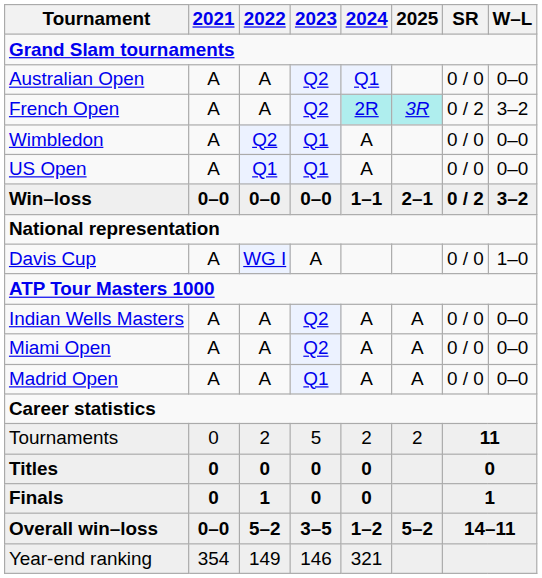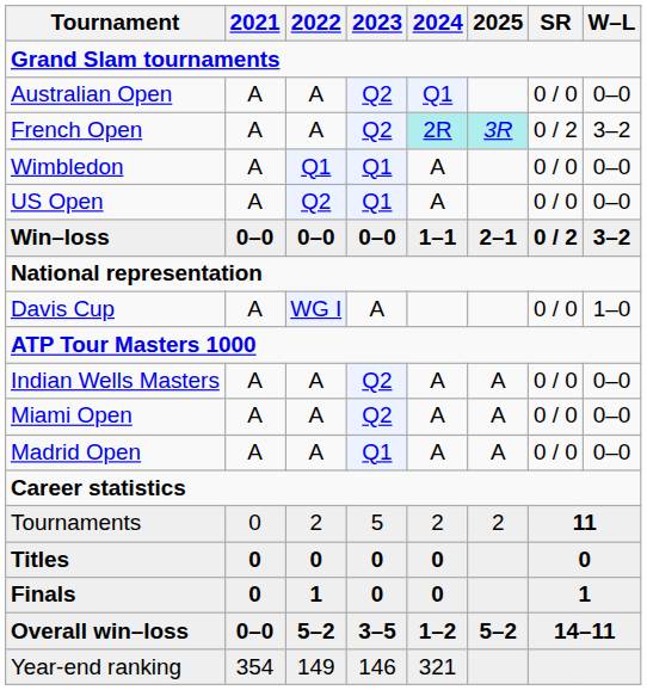 <table class=wikitable style=text-align:center>
 <tr>
 <th>Tournament</th>
 <th><a href='#'>2021</a></th>
 <th><a href='#'>2022</a></th>
 <th><a href='#'>2023</a></th>
 <th><a href='#'>2024</a></th>
 <th>2025</th>
 <th>SR</th>
 <th>W–L</th>
 </tr>
 <tr>
 <td colspan="8" align="left"><strong><a href='#'>Grand Slam tournaments</a></strong></td>
 </tr>
 <tr>
 <td align=left><a href='#'>Australian Open</a></td>
 <td>A</td>
 <td>A</td>
 <td bgcolor=ecf2ff><a href='#'>Q2</a></td>
 <td bgcolor=ecf2ff><a href='#'>Q1</a></td>
 <td></td>
 <td>0 / 0</td>
 <td>0–0</td>
 </tr>
 <tr>
 <td align=left><a href='#'>French Open</a></td>
 <td>A</td>
 <td>A</td>
 <td bgcolor=ecf2ff><a href='#'>Q2</a></td>
 <td bgcolor=afeeee><a href='#'>2R</a></td>
 <td bgcolor=afeeee><a href='#'><em>3R</em></a></td>
 <td>0 / 2</td>
 <td>3–2</td>
 </tr>
 <tr>
 <td align=left><a href='#'>Wimbledon</a></td>
 <td>A</td>
-<td bgcolor=ecf2ff><a href='#'>Q2</a></td>
+<td bgcolor=ecf2ff><a href='#'>Q1</a></td>
 <td bgcolor=ecf2ff><a href='#'>Q1</a></td>
 <td>A</td>
 <td></td>
 <td>0 / 0</td>
 <td>0–0</td>
 </tr>
 <tr>
 <td align=left><a href='#'>US Open</a></td>
 <td>A</td>
-<td bgcolor=ecf2ff><a href='#'>Q1</a></td>
+<td bgcolor=ecf2ff><a href='#'>Q2</a></td>
 <td bgcolor=ecf2ff><a href='#'>Q1</a></td>
 <td>A</td>
 <td></td>
 <td>0 / 0</td>
 <td>0–0</td>
 </tr>
 <tr style=font-weight:bold;background:#efefef>
 <td style=text-align:left>Win–loss</td>
 <td>0–0</td>
 <td>0–0</td>
 <td>0–0</td>
 <td>1–1</td>
 <td>2–1</td>
 <td>0 / 2</td>
 <td>3–2</td>
 </tr>
 <tr>
 <td colspan="8" align="left"><strong>National representation</strong></td>
 </tr>
 <tr>
 <td align=left><a href='#'>Davis Cup</a></td>
 <td>A</td>
 <td bgcolor=ecf2ff><a href='#'>WG I</a></td>
 <td>A</td>
 <td></td>
 <td></td>
 <td>0 / 0</td>
 <td>1–0</td>
 </tr>
 <tr>
 <td colspan="8" align="left"><strong><a href='#'>ATP Tour Masters 1000</a></strong></td>
 </tr>
 <tr>
 <td align=left><a href='#'>Indian Wells Masters</a></td>
 <td>A</td>
 <td>A</td>
 <td bgcolor=ecf2ff><a href='#'>Q2</a></td>
 <td>A</td>
 <td>A</td>
 <td>0 / 0</td>
 <td>0–0</td>
 </tr>
 <tr>
 <td align=left><a href='#'>Miami Open</a></td>
 <td>A</td>
 <td>A</td>
 <td bgcolor=ecf2ff><a href='#'>Q2</a></td>
 <td>A</td>
 <td>A</td>
 <td>0 / 0</td>
 <td>0–0</td>
 </tr>
 <tr>
 <td align=left><a href='#'>Madrid Open</a></td>
 <td>A</td>
 <td>A</td>
 <td bgcolor=ecf2ff><a href='#'>Q1</a></td>
 <td>A</td>
 <td>A</td>
 <td>0 / 0</td>
 <td>0–0</td>
 </tr>
 <tr>
 <td colspan="8" style="text-align:left"><strong>Career statistics</strong></td>
 </tr>
 <tr bgcolor=efefef>
 <td style=text-align:left>Tournaments</td>
 <td>0</td>
 <td>2</td>
 <td>5</td>
 <td>2</td>
 <td>2</td>
 <td colspan="2"><strong>11</strong></td>
 </tr>
 <tr style=font-weight:bold;background:#efefef>
 <td style=text-align:left>Titles</td>
 <td>0</td>
 <td>0</td>
 <td>0</td>
 <td>0</td>
 <td></td>
 <td colspan="2">0</td>
 </tr>
 <tr style=font-weight:bold;background:#efefef>
 <td style=text-align:left>Finals</td>
 <td>0</td>
 <td>1</td>
 <td>0</td>
 <td>0</td>
 <td></td>
 <td colspan="2">1</td>
 </tr>
 <tr style=font-weight:bold;background:#efefef>
 <td style=text-align:left>Overall win–loss</td>
 <td>0–0</td>
 <td>5–2</td>
 <td>3–5</td>
 <td>1–2</td>
 <td>5–2</td>
 <td colspan="2">14–11</td>
 </tr>
 <tr bgcolor=efefef>
 <td style=text-align:left>Year-end ranking</td>
 <td>354</td>
 <td>149</td>
 <td>146</td>
 <td>321</td>
 <td></td>
 <td colspan="2"><strong></strong></td>
 </tr>
 </table>
